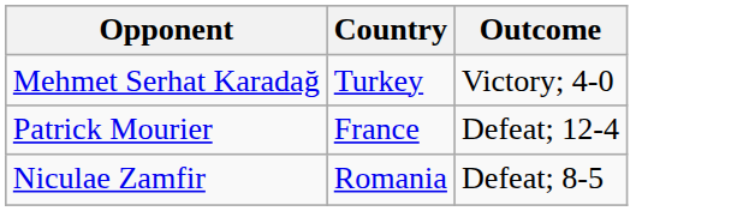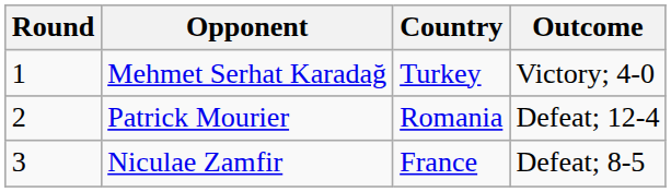 <table class="wikitable">
 <tr>
+<th>Round</th>
 <th>Opponent</th>
 <th>Country</th>
 <th>Outcome</th>
 </tr>
 <tr>
+<td>1</td>
 <td><a href='#'>Mehmet Serhat Karadağ</a></td>
 <td><a href='#'>Turkey</a></td>
 <td>Victory; 4-0</td>
 </tr>
 <tr>
+<td>2</td>
 <td><a href='#'>Patrick Mourier</a></td>
-<td><a href='#'>France</a></td>
+<td><a href='#'>Romania</a></td>
 <td>Defeat; 12-4</td>
 </tr>
 <tr>
+<td>3</td>
 <td><a href='#'>Niculae Zamfir</a></td>
-<td><a href='#'>Romania</a></td>
+<td><a href='#'>France</a></td>
 <td>Defeat; 8-5</td>
 </tr>
 </table>
